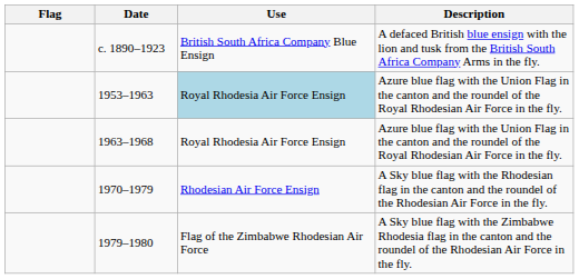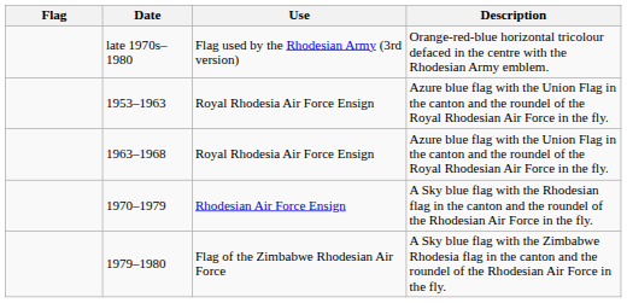 <table class="wikitable">
 <tr>
 <th width="110">Flag</th>
 <th width="100">Date</th>
 <th width="250">Use</th>
 <th width="250">Description</th>
 </tr>
 <tr>
 <td></td>
-<td>c. 1890–1923</td>
-<td><a href='#'>British South Africa Company</a> Blue Ensign</td>
-<td>A defaced British <a href='#'>blue ensign</a> with the lion and tusk from the <a href='#'>British South Africa Company</a> Arms in the fly.</td>
+<td>late 1970s–1980</td>
+<td>Flag used by the <a href='#'>Rhodesian Army</a> (3rd version)</td>
+<td>Orange-red-blue horizontal tricolour defaced in the centre with the Rhodesian Army emblem.</td>
 </tr>
 <tr>
 <td></td>
 <td>1953–1963</td>
-<td style="background: lightblue;">Royal Rhodesia Air Force Ensign</td>
+<td>Royal Rhodesia Air Force Ensign</td>
 <td>Azure blue flag with the Union Flag in the canton and the roundel of the Royal Rhodesian Air Force in the fly.</td>
 </tr>
 <tr>
 <td></td>
 <td>1963–1968</td>
 <td>Royal Rhodesia Air Force Ensign</td>
 <td>Azure blue flag with the Union Flag in the canton and the roundel of the Royal Rhodesian Air Force in the fly.</td>
 </tr>
 <tr>
 <td></td>
 <td>1970–1979</td>
 <td><a href='#'>Rhodesian Air Force Ensign</a></td>
 <td>A Sky blue flag with the Rhodesian flag in the canton and the roundel of the Rhodesian Air Force in the fly.</td>
 </tr>
 <tr>
 <td></td>
 <td>1979–1980</td>
 <td>Flag of the Zimbabwe Rhodesian Air Force</td>
 <td>A Sky blue flag with the Zimbabwe Rhodesia flag in the canton and the roundel of the Rhodesian Air Force in the fly.</td>
 </tr>
 </table>
